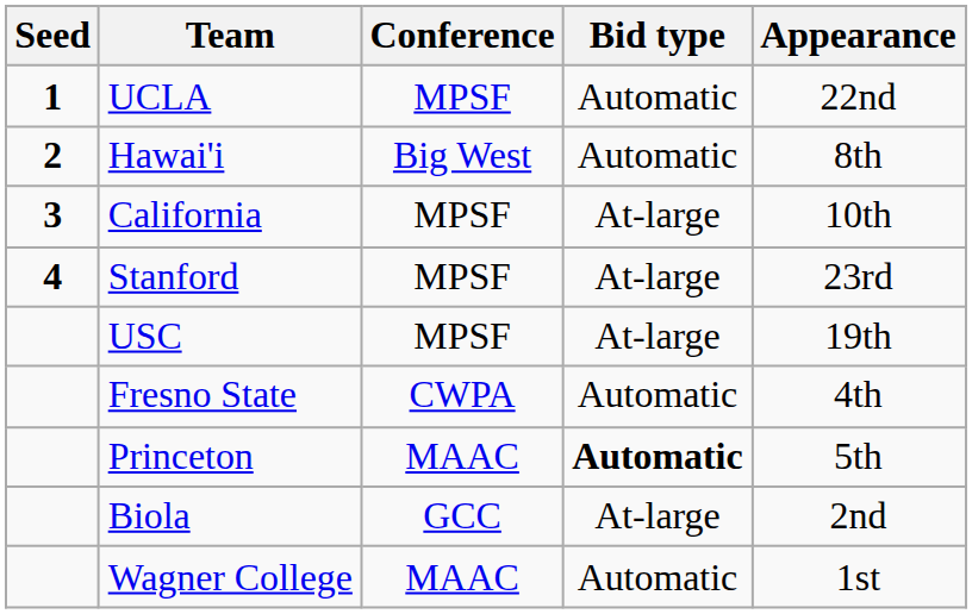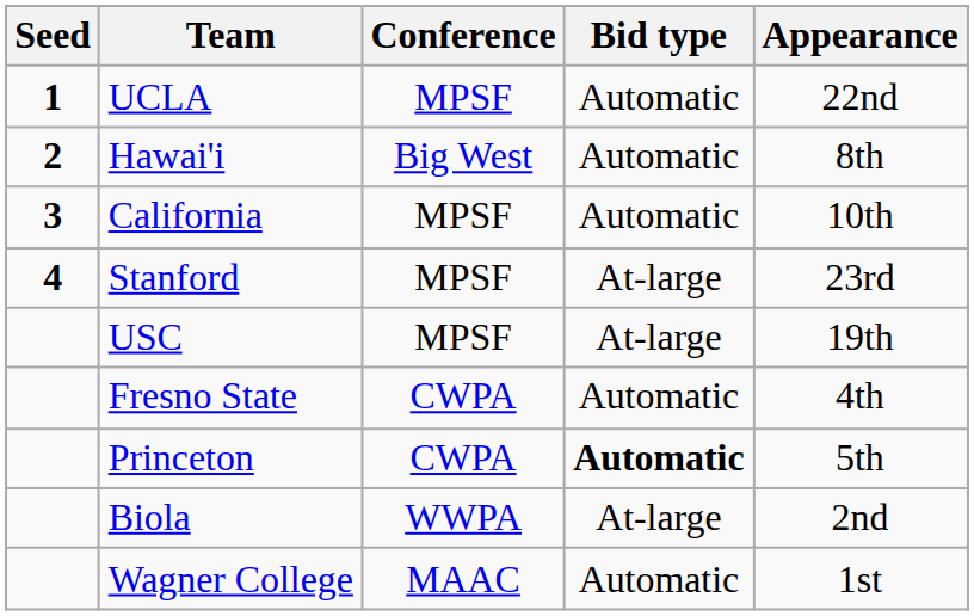 <table class="wikitable sortable" style="text-align:center">
 <tr>
 <th>Seed</th>
 <th>Team</th>
 <th>Conference</th>
 <th>Bid type</th>
 <th>Appearance</th>
 </tr>
 <tr>
 <td><strong>1</strong></td>
 <td style="text-align:left"><a href='#'>UCLA</a></td>
 <td><a href='#'>MPSF</a></td>
 <td>Automatic</td>
 <td>22nd</td>
 </tr>
 <tr>
 <td><strong>2</strong></td>
 <td style="text-align:left"><a href='#'>Hawai'i</a></td>
 <td><a href='#'>Big West</a></td>
 <td>Automatic</td>
 <td>8th</td>
 </tr>
 <tr>
 <td><strong>3</strong></td>
 <td style="text-align:left"><a href='#'>California</a></td>
 <td>MPSF</td>
-<td>At-large</td>
+<td>Automatic</td>
 <td>10th</td>
 </tr>
 <tr>
 <td><strong>4</strong></td>
 <td style="text-align:left"><a href='#'>Stanford</a></td>
 <td>MPSF</td>
 <td>At-large</td>
 <td>23rd</td>
 </tr>
 <tr>
 <td></td>
 <td style="text-align:left"><a href='#'>USC</a></td>
 <td>MPSF</td>
 <td>At-large</td>
 <td>19th</td>
 </tr>
 <tr>
 <td></td>
 <td style="text-align:left"><a href='#'>Fresno State</a></td>
 <td><a href='#'>CWPA</a></td>
 <td>Automatic</td>
 <td>4th</td>
 </tr>
 <tr>
 <td></td>
 <td style="text-align:left"><a href='#'>Princeton</a></td>
-<td><a href='#'>MAAC</a></td>
+<td><a href='#'>CWPA</a></td>
 <td><strong>Automatic</strong></td>
 <td>5th</td>
 </tr>
 <tr>
 <td></td>
 <td style="text-align:left"><a href='#'>Biola</a></td>
-<td><a href='#'>GCC</a></td>
+<td><a href='#'>WWPA</a></td>
 <td>At-large</td>
 <td>2nd</td>
 </tr>
 <tr>
 <td></td>
 <td style="text-align:left"><a href='#'>Wagner College</a></td>
 <td><a href='#'>MAAC</a></td>
 <td>Automatic</td>
 <td>1st</td>
 </tr>
 </table>
